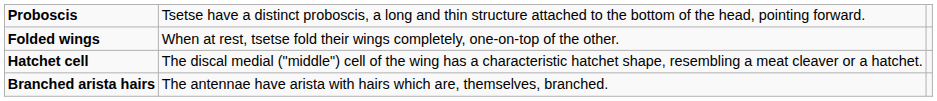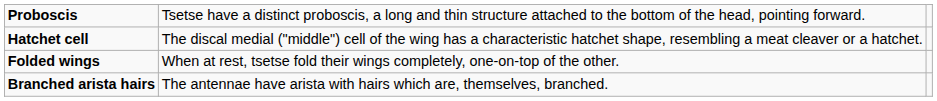 <table class="wikitable">
 <tr>
 <td><strong>Proboscis</strong></td>
 <td>Tsetse have a distinct proboscis, a long and thin structure attached to the bottom of the head, pointing forward.</td>
+<td></td>
+</tr>
+<tr>
+<td><strong>Hatchet cell</strong></td>
+<td>The discal medial ("middle") cell of the wing has a characteristic hatchet shape, resembling a meat cleaver or a hatchet.</td>
 <td></td>
 </tr>
 <tr>
 <td><strong>Folded wings</strong></td>
 <td>When at rest, tsetse fold their wings completely, one-on-top of the other.</td>
 <td></td>
 </tr>
 <tr>
-<td><strong>Hatchet cell</strong></td>
-<td>The discal medial ("middle") cell of the wing has a characteristic hatchet shape, resembling a meat cleaver or a hatchet.</td>
-<td></td>
-</tr>
-<tr>
 <td><strong>Branched arista hairs</strong></td>
 <td>The antennae have arista with hairs which are, themselves, branched.</td>
 <td></td>
 </tr>
 </table>
